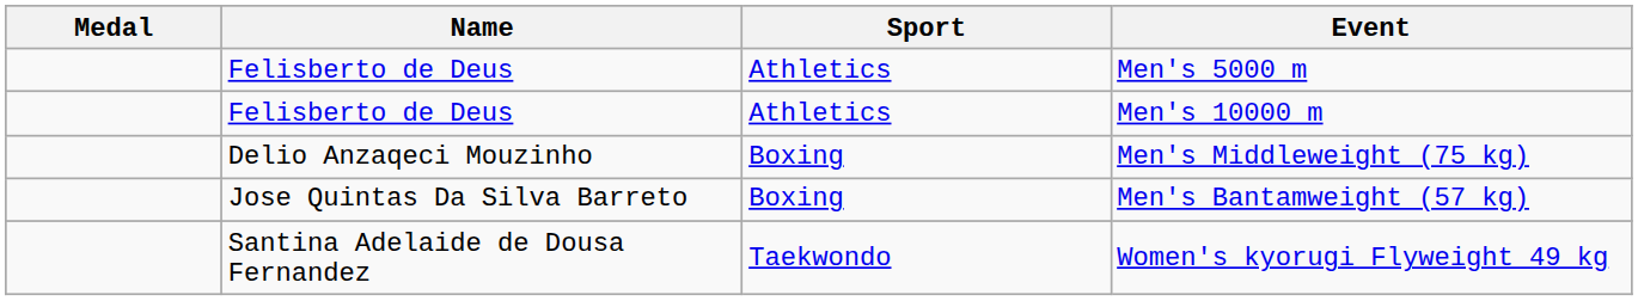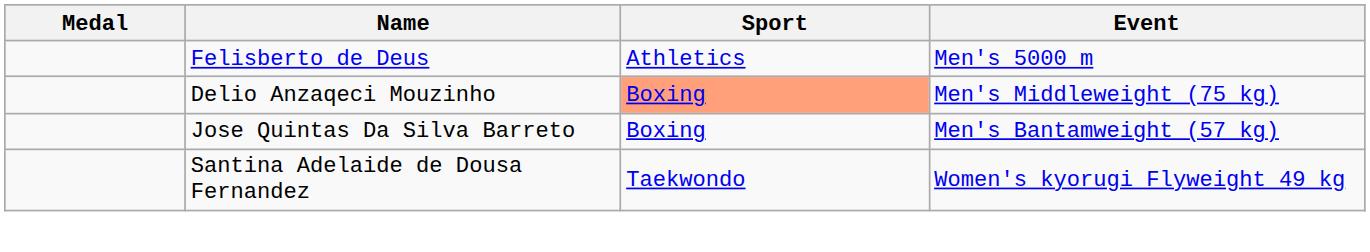 <table class="wikitable" style="font-size:100%">
 <tr>
 <th width="100">Medal</th>
 <th width="250">Name</th>
 <th width="175">Sport</th>
 <th width="250">Event</th>
 </tr>
 <tr>
 <td></td>
 <td><a href='#'>Felisberto de Deus</a></td>
 <td><a href='#'>Athletics</a></td>
 <td><a href='#'>Men's 5000 m</a></td>
 </tr>
 <tr>
 <td></td>
-<td><a href='#'>Felisberto de Deus</a></td>
-<td><a href='#'>Athletics</a></td>
-<td><a href='#'>Men's 10000 m</a></td>
-</tr>
-<tr>
-<td></td>
 <td>Delio Anzaqeci Mouzinho</td>
-<td><a href='#'>Boxing</a></td>
+<td style="background: lightsalmon;"><a href='#'>Boxing</a></td>
 <td><a href='#'>Men's Middleweight (75 kg)</a></td>
 </tr>
 <tr>
 <td></td>
 <td>Jose Quintas Da Silva Barreto</td>
 <td><a href='#'>Boxing</a></td>
 <td><a href='#'>Men's Bantamweight (57 kg)</a></td>
 </tr>
 <tr>
 <td></td>
 <td>Santina Adelaide de Dousa Fernandez</td>
 <td><a href='#'>Taekwondo</a></td>
 <td><a href='#'>Women's kyorugi Flyweight 49 kg</a></td>
 </tr>
 </table>
